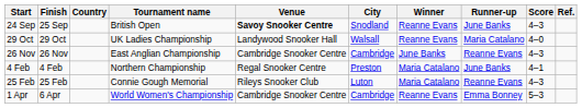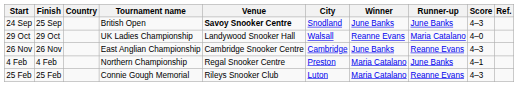 <table class="wikitable sortable" style="font-size: 85%">
 <tr>
 <th>Start</th>
 <th>Finish</th>
 <th>Country</th>
 <th>Tournament name</th>
 <th>Venue</th>
 <th>City</th>
 <th>Winner</th>
 <th>Runner-up</th>
 <th>Score</th>
 <th>Ref.</th>
 </tr>
 <tr>
 <td>24 Sep</td>
 <td>25 Sep</td>
 <td></td>
 <td>British Open</td>
 <td><strong>Savoy Snooker Centre</strong></td>
 <td><a href='#'>Snodland</a></td>
-<td> <a href='#'>Reanne Evans</a></td>
+<td> <a href='#'>June Banks</a></td>
 <td> <a href='#'>June Banks</a></td>
 <td>4–3</td>
 <td></td>
 </tr>
 <tr>
 <td>29 Oct</td>
 <td>29 Oct</td>
 <td></td>
 <td>UK Ladies Championship</td>
 <td>Landywood Snooker Hall</td>
 <td><a href='#'>Walsall</a></td>
 <td> <a href='#'>Reanne Evans</a></td>
 <td> <a href='#'>Maria Catalano</a></td>
 <td>4–0</td>
 <td></td>
 </tr>
 <tr>
 <td>26 Nov</td>
 <td>26 Nov</td>
 <td></td>
 <td>East Anglian Championship</td>
 <td>Cambridge Snooker Centre</td>
 <td><a href='#'>Cambridge</a></td>
 <td> <a href='#'>June Banks</a></td>
 <td> <a href='#'>Reanne Evans</a></td>
 <td>4–3</td>
 <td></td>
 </tr>
 <tr>
 <td>4 Feb</td>
 <td>4 Feb</td>
 <td></td>
 <td>Northern Championship</td>
 <td>Regal Snooker Centre</td>
 <td><a href='#'>Preston</a></td>
 <td> <a href='#'>Maria Catalano</a></td>
 <td> <a href='#'>June Banks</a></td>
 <td>4–1</td>
 <td></td>
 </tr>
 <tr>
 <td>25 Feb</td>
 <td>25 Feb</td>
 <td></td>
 <td>Connie Gough Memorial</td>
 <td>Rileys Snooker Club</td>
 <td><a href='#'>Luton</a></td>
 <td> <a href='#'>Maria Catalano</a></td>
 <td> <a href='#'>Reanne Evans</a></td>
 <td>4–3</td>
 <td></td>
 </tr>
-<tr>
-<td>1 Apr</td>
-<td>6 Apr</td>
-<td></td>
-<td><a href='#'>World Women's Championship</a></td>
-<td>Cambridge Snooker Centre</td>
-<td><a href='#'>Cambridge</a></td>
-<td> <a href='#'>Reanne Evans</a></td>
-<td> <a href='#'>Emma Bonney</a></td>
-<td>5–3</td>
-<td></td>
-</tr>
 </table>
